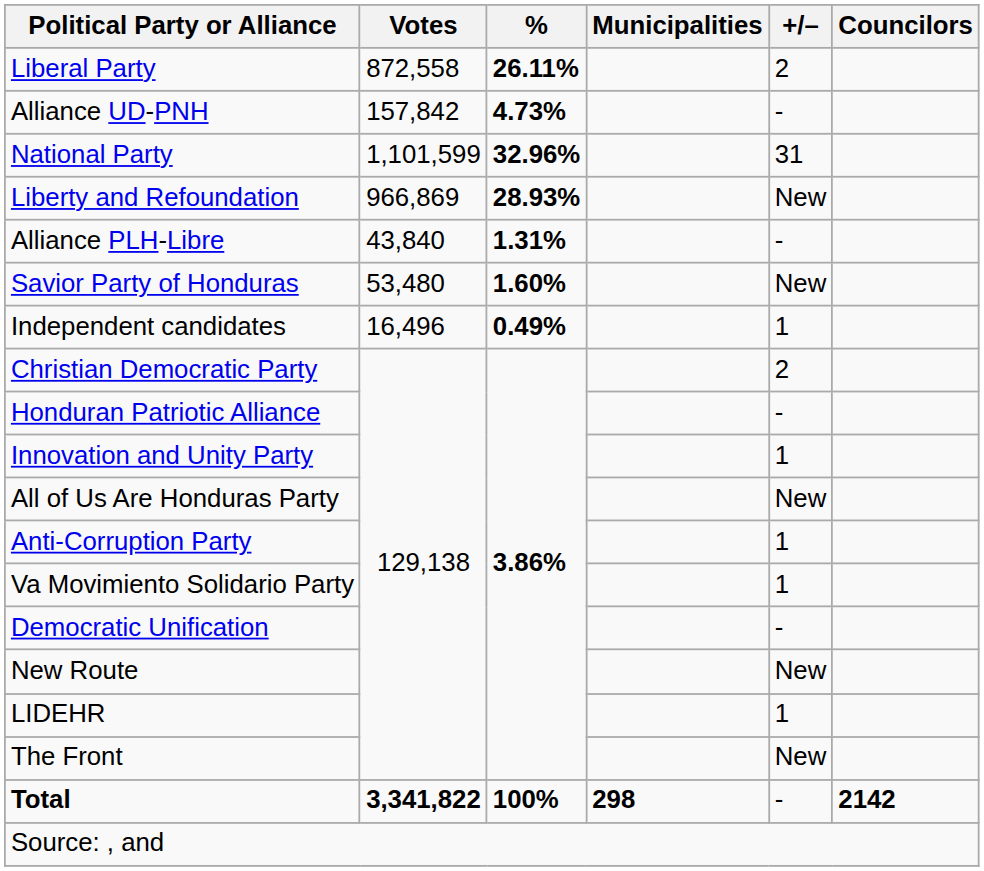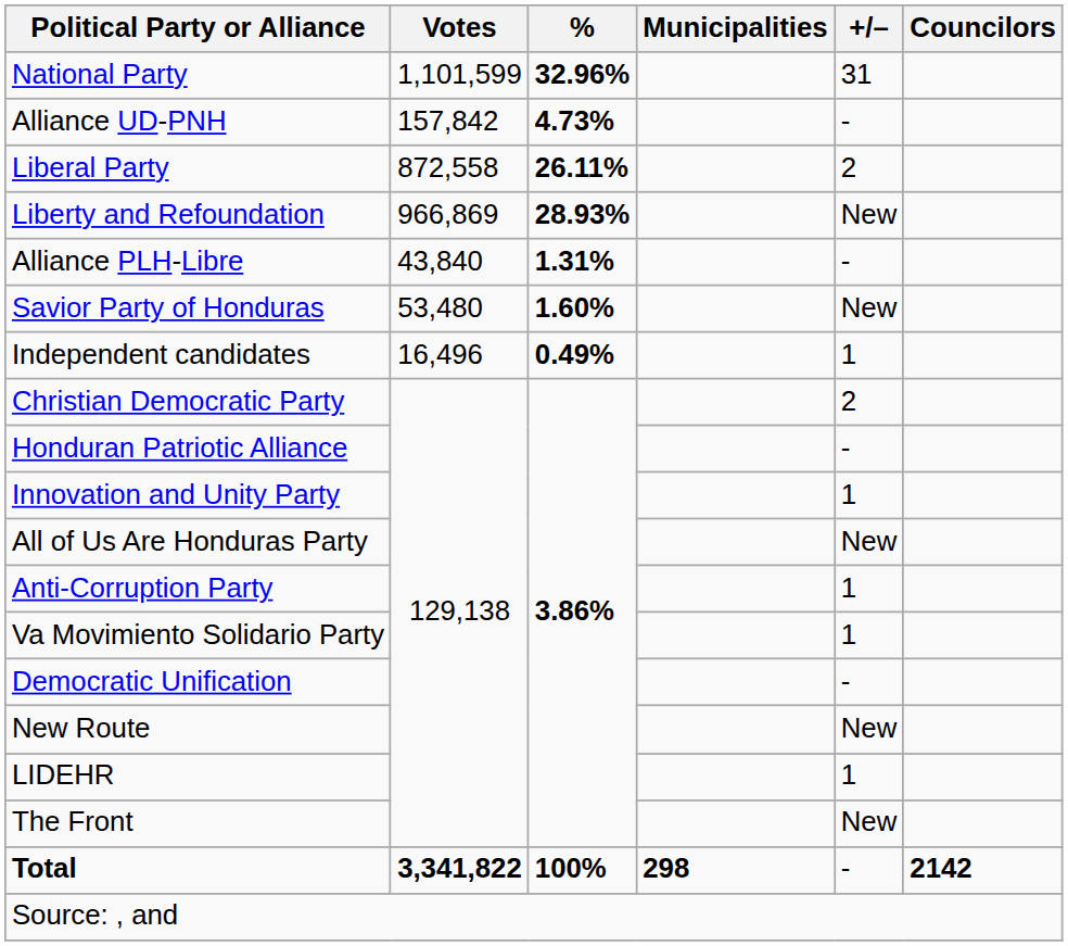 <table {| class="wikitable" style="text-align:left; font-size:90%; line-height:1.2em; padding:2px;">
 <tr>
 <th>Political Party or Alliance</th>
 <th>Votes</th>
 <th>%</th>
 <th>Municipalities</th>
 <th>+/–</th>
 <th>Councilors </th>
 </tr>
 <tr>
-<td><a href='#'>Liberal Party</a></td>
-<td>872,558</td>
-<td><div><div><strong>26.11%</strong></div></div></td>
+<td><a href='#'>National Party</a></td>
+<td>1,101,599</td>
+<td><div><div><strong>32.96%</strong></div></div></td>
 <td></td>
-<td>2</td>
+<td>31</td>
 <td></td>
 </tr>
 <tr>
 <td>Alliance <a href='#'>UD</a>-<a href='#'>PNH</a></td>
 <td>157,842</td>
 <td><div><div><strong>4.73%</strong></div></div></td>
 <td></td>
 <td>-</td>
 <td></td>
 </tr>
 <tr>
-<td><a href='#'>National Party</a></td>
-<td>1,101,599</td>
-<td><div><div><strong>32.96%</strong></div></div></td>
+<td><a href='#'>Liberal Party</a></td>
+<td>872,558</td>
+<td><div><div><strong>26.11%</strong></div></div></td>
 <td></td>
-<td>31</td>
+<td>2</td>
 <td></td>
 </tr>
 <tr>
 <td><a href='#'>Liberty and Refoundation</a></td>
 <td>966,869</td>
 <td><div><div><strong>28.93%</strong></div></div></td>
 <td></td>
 <td>New</td>
 <td></td>
 </tr>
 <tr>
 <td>Alliance <a href='#'>PLH</a>-<a href='#'>Libre</a></td>
 <td>43,840</td>
 <td><div><div><strong>1.31%</strong></div></div></td>
 <td></td>
 <td>-</td>
 <td></td>
 </tr>
 <tr>
 <td><a href='#'>Savior Party of Honduras</a></td>
 <td>53,480</td>
 <td><div><div><strong>1.60%</strong></div></div></td>
 <td></td>
 <td>New</td>
 <td></td>
 </tr>
 <tr>
 <td>Independent candidates</td>
 <td>16,496</td>
 <td><div><div><strong>0.49%</strong></div></div></td>
 <td></td>
 <td>1</td>
 <td></td>
 </tr>
 <tr>
 <td><a href='#'>Christian Democratic Party</a></td>
 <td rowspan="10" align="center">129,138</td>
 <td rowspan="10"><div><div><strong>3.86%</strong></div></div></td>
 <td></td>
 <td>2</td>
 <td></td>
 </tr>
 <tr>
 <td><a href='#'>Honduran Patriotic Alliance</a></td>
 <td></td>
 <td>-</td>
 <td></td>
 </tr>
 <tr>
 <td><a href='#'>Innovation and Unity Party</a></td>
 <td></td>
 <td>1</td>
 <td></td>
 </tr>
 <tr>
 <td>All of Us Are Honduras Party</td>
 <td></td>
 <td>New</td>
 <td></td>
 </tr>
 <tr>
 <td><a href='#'>Anti-Corruption Party</a></td>
 <td></td>
 <td>1</td>
 <td></td>
 </tr>
 <tr>
 <td>Va Movimiento Solidario Party</td>
 <td></td>
 <td>1</td>
 <td></td>
 </tr>
 <tr>
 <td><a href='#'>Democratic Unification</a></td>
 <td></td>
 <td>-</td>
 <td></td>
 </tr>
 <tr>
 <td>New Route</td>
 <td></td>
 <td>New</td>
 <td></td>
 </tr>
 <tr>
 <td>LIDEHR</td>
 <td></td>
 <td>1</td>
 <td></td>
 </tr>
 <tr>
 <td>The Front</td>
 <td></td>
 <td>New</td>
 <td></td>
 </tr>
 <tr>
 <td align=left><strong>Total</strong></td>
 <td><strong>3,341,822</strong></td>
 <td><strong>100%</strong></td>
 <td><strong>298</strong></td>
 <td>-</td>
 <td><strong>2142</strong></td>
 </tr>
 <tr>
 <td colspan=6>Source: ,  and </td>
 </tr>
 </table>
